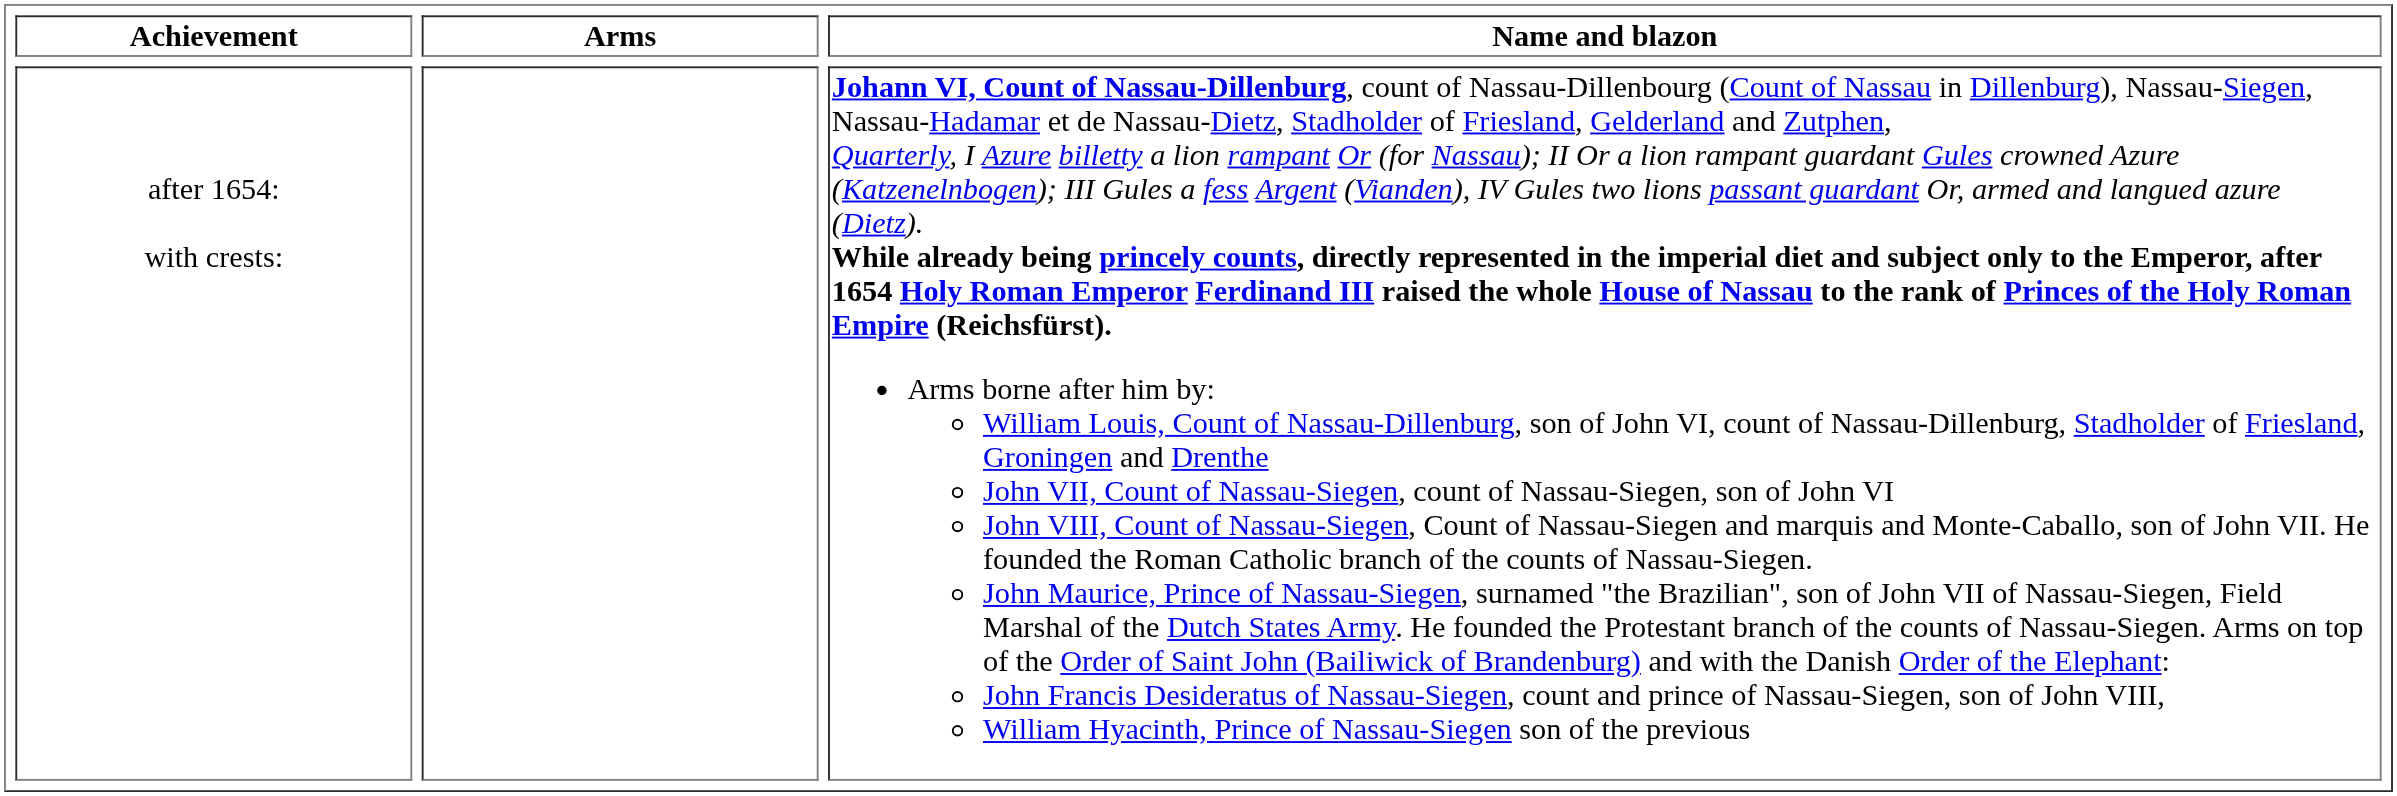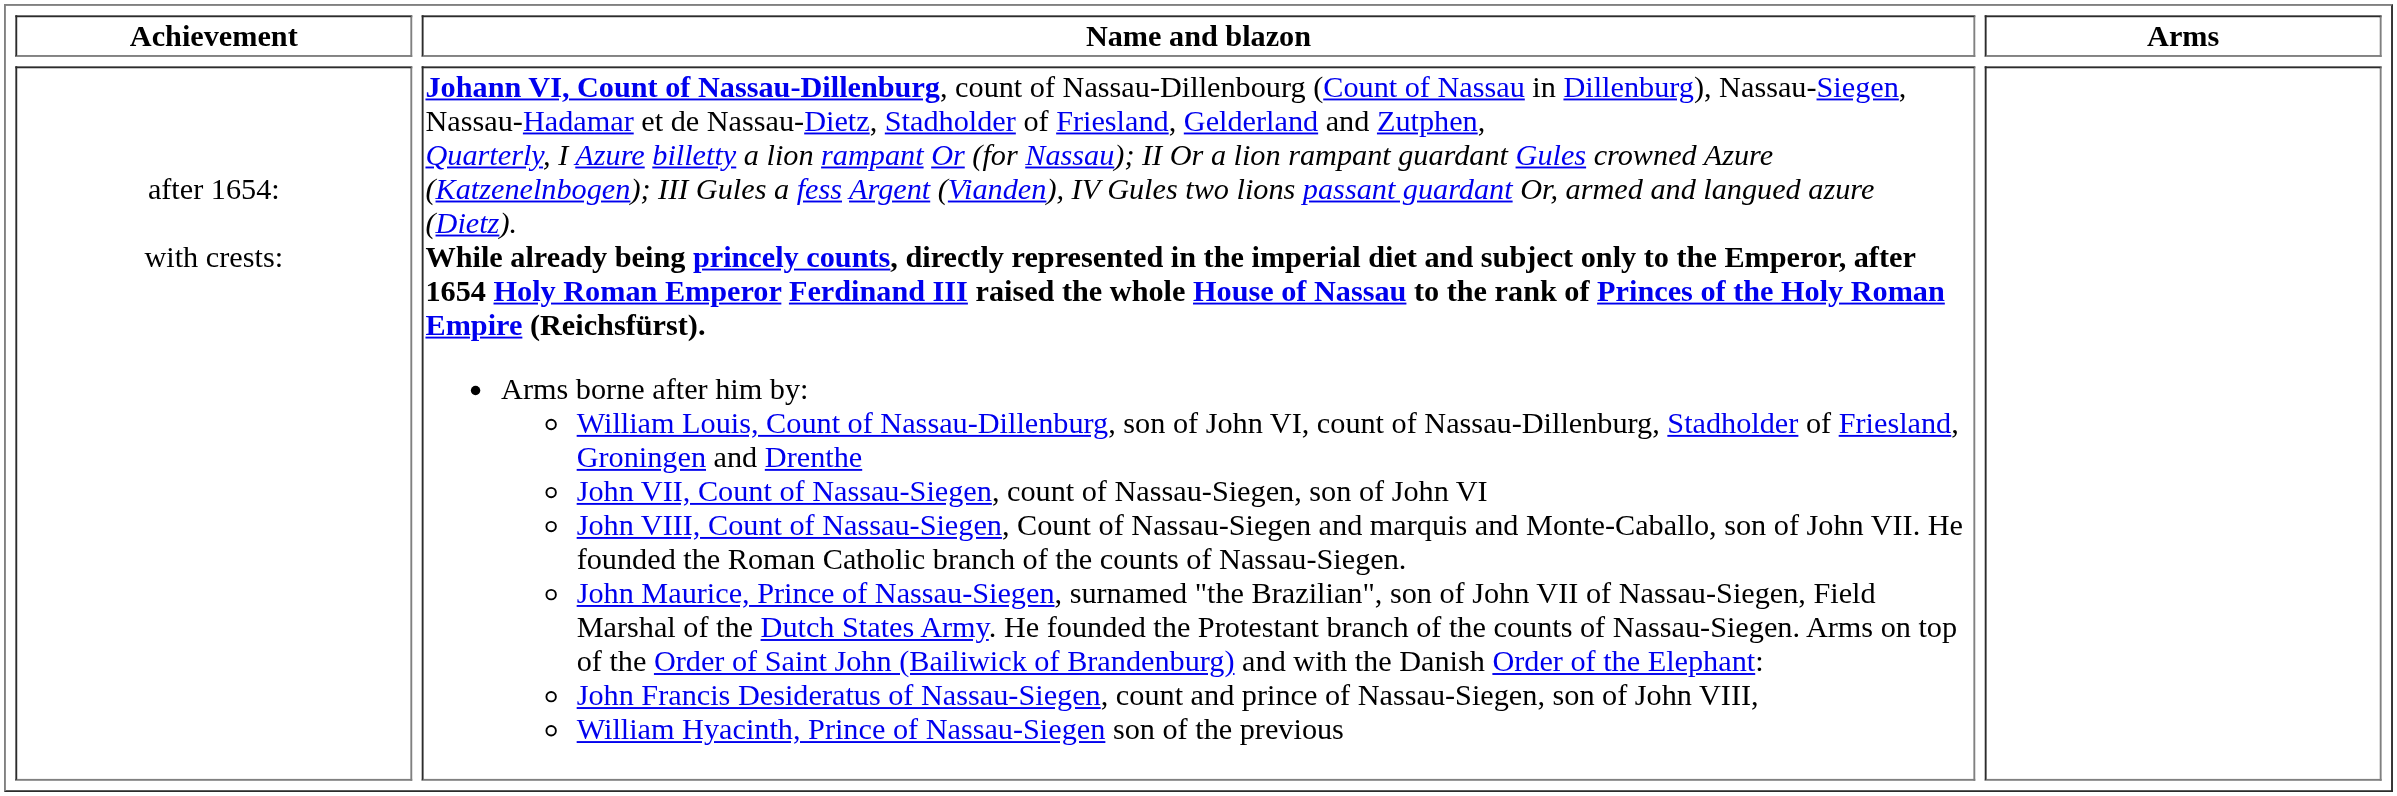 <table border=1 cellspacing=5 width="100%">
 <tr valign=top align=center>
 <td width="206"><strong>Achievement</strong></td>
+<td><strong>Name and blazon</strong></td>
 <td width="206"><strong>Arms</strong></td>
-<td><strong>Name and blazon</strong></td>
 </tr>
 <tr valign=top>
 <td align=center><br><br><br>after 1654:<br><br>with crests:<br></td>
+<td><strong><a href='#'>Johann VI, Count of Nassau-Dillenburg</a></strong>, count of Nassau-Dillenbourg (<a href='#'>Count of Nassau</a> in <a href='#'>Dillenburg</a>), Nassau-<a href='#'>Siegen</a>, Nassau-<a href='#'>Hadamar</a> et de Nassau-<a href='#'>Dietz</a>, <a href='#'>Stadholder</a> of <a href='#'>Friesland</a>, <a href='#'>Gelderland</a> and <a href='#'>Zutphen</a>,<br><em><a href='#'>Quarterly</a>, I <a href='#'>Azure</a> <a href='#'>billetty</a> a lion <a href='#'>rampant</a> <a href='#'>Or</a> (for <a href='#'>Nassau</a>); II Or a lion rampant guardant <a href='#'>Gules</a> crowned Azure (<a href='#'>Katzenelnbogen</a>); III Gules a <a href='#'>fess</a> <a href='#'>Argent</a> (<a href='#'>Vianden</a>), IV Gules two lions <a href='#'>passant guardant</a> Or, armed and langued azure (<a href='#'>Dietz</a>).</em><br><strong>While already being <a href='#'>princely counts</a>, directly represented in the imperial diet and subject only to the Emperor, after 1654 <a href='#'>Holy Roman Emperor</a> <a href='#'>Ferdinand III</a> raised the whole <a href='#'>House of Nassau</a> to the rank of  <a href='#'>Princes of the Holy Roman Empire</a> (Reichsfürst).</strong><ul><li>Arms borne after him by:<ul><li><a href='#'>William Louis, Count of Nassau-Dillenburg</a>, son of John VI, count of Nassau-Dillenburg, <a href='#'>Stadholder</a> of <a href='#'>Friesland</a>, <a href='#'>Groningen</a> and <a href='#'>Drenthe</a></li><li><a href='#'>John VII, Count of Nassau-Siegen</a>, count of Nassau-Siegen, son of John VI</li><li><a href='#'>John VIII, Count of Nassau-Siegen</a>, Count of Nassau-Siegen and marquis and Monte-Caballo, son of John VII.  He founded the Roman Catholic branch of the counts of Nassau-Siegen.</li><li><a href='#'>John Maurice, Prince of Nassau-Siegen</a>, surnamed "the Brazilian", son of John VII of Nassau-Siegen, Field Marshal of the <a href='#'>Dutch States Army</a>.  He founded the Protestant branch of the counts of Nassau-Siegen. Arms on top of the <a href='#'>Order of Saint John (Bailiwick of Brandenburg)</a> and with the Danish <a href='#'>Order of the Elephant</a>:  </li><li><a href='#'>John Francis Desideratus of Nassau-Siegen</a>, count and prince of Nassau-Siegen, son of John VIII,</li><li><a href='#'>William Hyacinth, Prince of Nassau-Siegen</a> son of the previous</li></ul></li></ul></td>
 <td align=center><br><br><br><br><br><br> </td>
-<td><strong><a href='#'>Johann VI, Count of Nassau-Dillenburg</a></strong>, count of Nassau-Dillenbourg (<a href='#'>Count of Nassau</a> in <a href='#'>Dillenburg</a>), Nassau-<a href='#'>Siegen</a>, Nassau-<a href='#'>Hadamar</a> et de Nassau-<a href='#'>Dietz</a>, <a href='#'>Stadholder</a> of <a href='#'>Friesland</a>, <a href='#'>Gelderland</a> and <a href='#'>Zutphen</a>,<br><em><a href='#'>Quarterly</a>, I <a href='#'>Azure</a> <a href='#'>billetty</a> a lion <a href='#'>rampant</a> <a href='#'>Or</a> (for <a href='#'>Nassau</a>); II Or a lion rampant guardant <a href='#'>Gules</a> crowned Azure (<a href='#'>Katzenelnbogen</a>); III Gules a <a href='#'>fess</a> <a href='#'>Argent</a> (<a href='#'>Vianden</a>), IV Gules two lions <a href='#'>passant guardant</a> Or, armed and langued azure (<a href='#'>Dietz</a>).</em><br><strong>While already being <a href='#'>princely counts</a>, directly represented in the imperial diet and subject only to the Emperor, after 1654 <a href='#'>Holy Roman Emperor</a> <a href='#'>Ferdinand III</a> raised the whole <a href='#'>House of Nassau</a> to the rank of  <a href='#'>Princes of the Holy Roman Empire</a> (Reichsfürst).</strong><ul><li>Arms borne after him by:<ul><li><a href='#'>William Louis, Count of Nassau-Dillenburg</a>, son of John VI, count of Nassau-Dillenburg, <a href='#'>Stadholder</a> of <a href='#'>Friesland</a>, <a href='#'>Groningen</a> and <a href='#'>Drenthe</a></li><li><a href='#'>John VII, Count of Nassau-Siegen</a>, count of Nassau-Siegen, son of John VI</li><li><a href='#'>John VIII, Count of Nassau-Siegen</a>, Count of Nassau-Siegen and marquis and Monte-Caballo, son of John VII.  He founded the Roman Catholic branch of the counts of Nassau-Siegen.</li><li><a href='#'>John Maurice, Prince of Nassau-Siegen</a>, surnamed "the Brazilian", son of John VII of Nassau-Siegen, Field Marshal of the <a href='#'>Dutch States Army</a>.  He founded the Protestant branch of the counts of Nassau-Siegen. Arms on top of the <a href='#'>Order of Saint John (Bailiwick of Brandenburg)</a> and with the Danish <a href='#'>Order of the Elephant</a>:  </li><li><a href='#'>John Francis Desideratus of Nassau-Siegen</a>, count and prince of Nassau-Siegen, son of John VIII,</li><li><a href='#'>William Hyacinth, Prince of Nassau-Siegen</a> son of the previous</li></ul></li></ul></td>
 </tr>
 </table>
